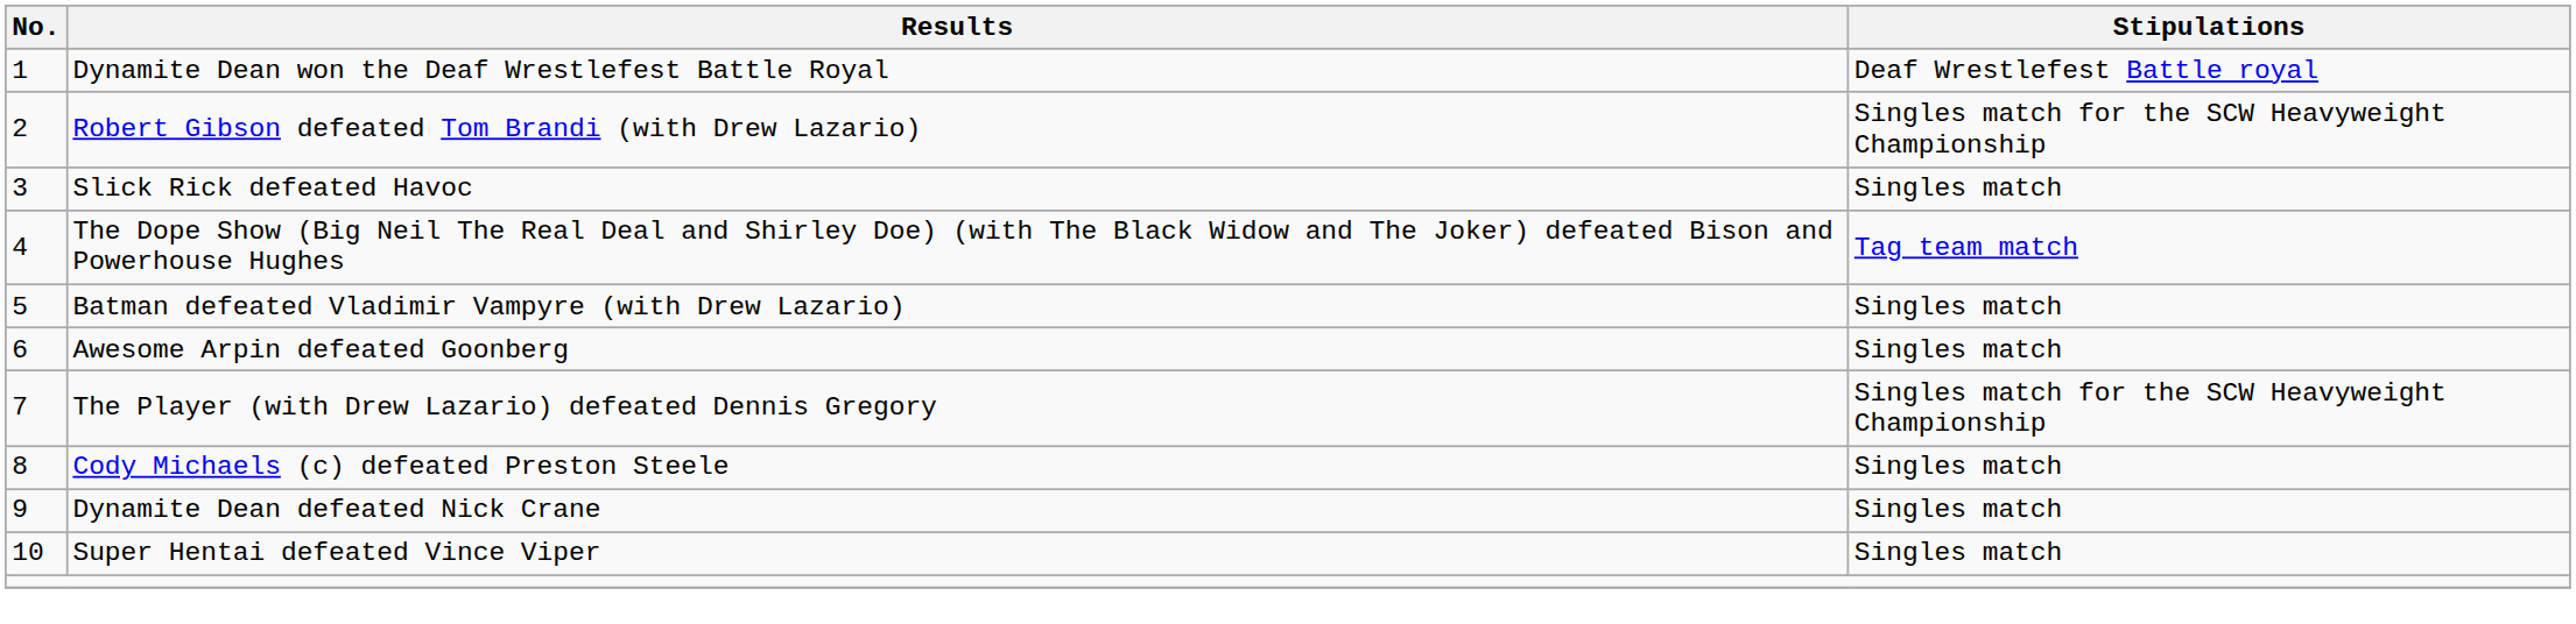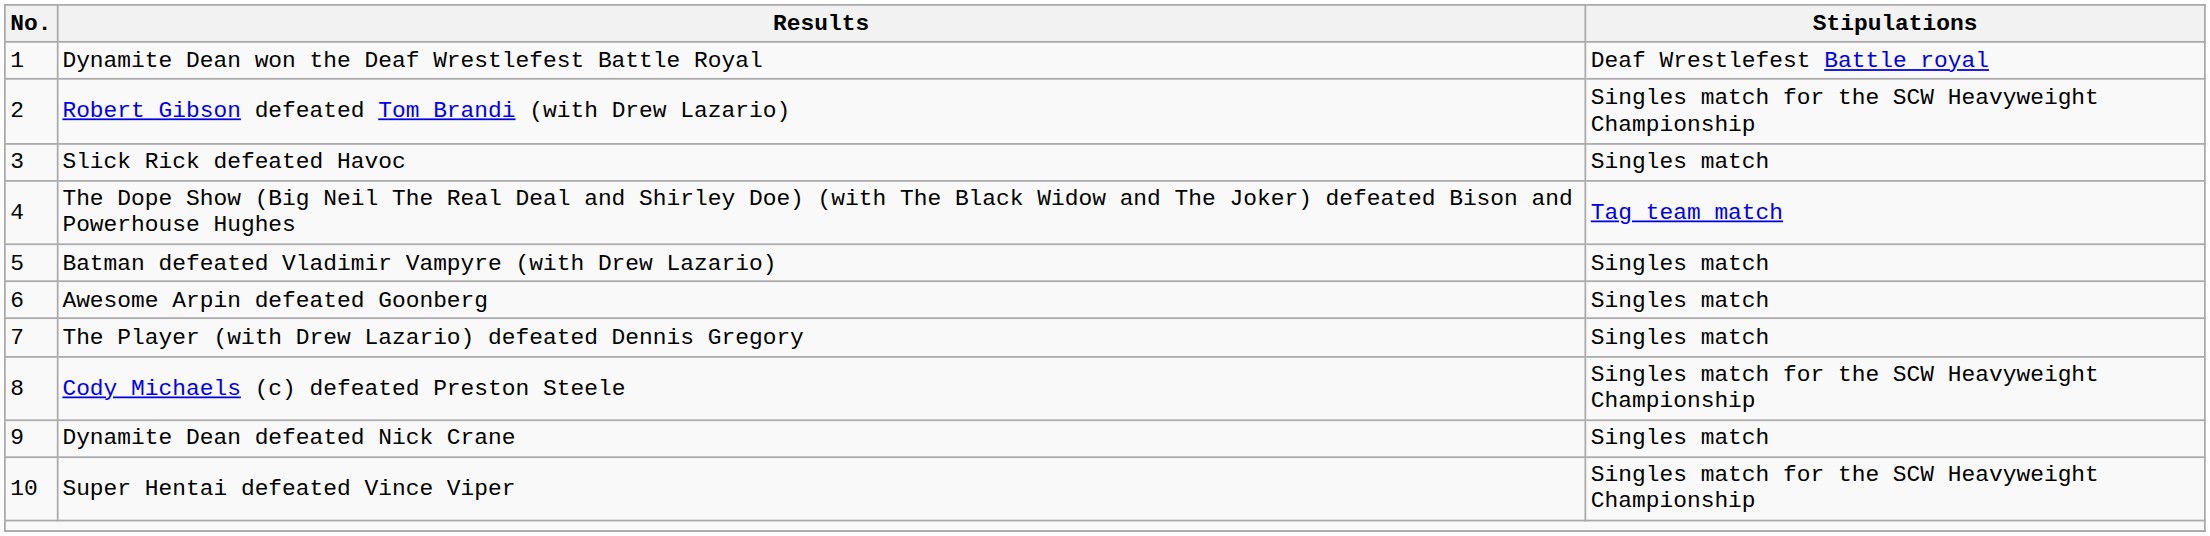 <table class="wikitable">
 <tr>
 <th><strong>No.</strong></th>
 <th><strong>Results</strong></th>
 <th><strong>Stipulations</strong></th>
 </tr>
 <tr>
 <td>1</td>
 <td>Dynamite Dean won the Deaf Wrestlefest Battle Royal</td>
 <td>Deaf Wrestlefest <a href='#'>Battle royal</a></td>
 </tr>
 <tr>
 <td>2</td>
 <td><a href='#'>Robert Gibson</a> defeated <a href='#'>Tom Brandi</a> (with Drew Lazario)</td>
 <td>Singles match for the SCW Heavyweight Championship</td>
 </tr>
 <tr>
 <td>3</td>
 <td>Slick Rick defeated Havoc</td>
 <td>Singles match</td>
 </tr>
 <tr>
 <td>4</td>
 <td>The Dope Show (Big Neil The Real Deal and Shirley Doe) (with The Black Widow and The Joker) defeated Bison and Powerhouse Hughes</td>
 <td><a href='#'>Tag team match</a></td>
 </tr>
 <tr>
 <td>5</td>
 <td>Batman defeated Vladimir Vampyre (with Drew Lazario)</td>
 <td>Singles match</td>
 </tr>
 <tr>
 <td>6</td>
 <td>Awesome Arpin defeated Goonberg</td>
 <td>Singles match</td>
 </tr>
 <tr>
 <td>7</td>
 <td>The Player (with Drew Lazario) defeated Dennis Gregory</td>
-<td>Singles match for the SCW Heavyweight Championship</td>
+<td>Singles match</td>
 </tr>
 <tr>
 <td>8</td>
 <td><a href='#'>Cody Michaels</a> (c) defeated Preston Steele</td>
-<td>Singles match</td>
+<td>Singles match for the SCW Heavyweight Championship</td>
 </tr>
 <tr>
 <td>9</td>
 <td>Dynamite Dean defeated Nick Crane</td>
 <td>Singles match</td>
 </tr>
 <tr>
 <td>10</td>
 <td>Super Hentai defeated Vince Viper</td>
-<td>Singles match</td>
+<td>Singles match for the SCW Heavyweight Championship</td>
 </tr>
 <tr>
 <td colspan="4"></td>
 </tr>
 <tr>
 </tr>
 </table>
